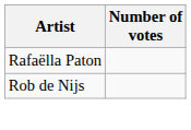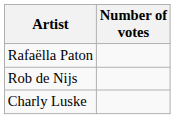 <table class="wikitable">
 <tr>
 <th>Artist</th>
 <th>Number of<br>votes</th>
 </tr>
 <tr>
 <td>Rafaëlla Paton</td>
 <td></td>
 </tr>
 <tr>
 <td>Rob de Nijs</td>
 <td></td>
 </tr>
+<tr>
+<td>Charly Luske</td>
+<td></td>
+</tr>
 </table>
